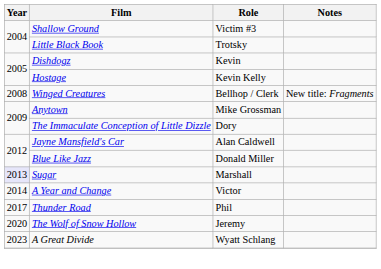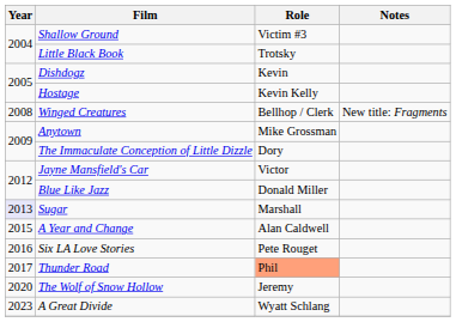 <table class="wikitable">
 <tr>
 <th>Year</th>
 <th>Film</th>
 <th>Role</th>
 <th>Notes</th>
 </tr>
 <tr>
 <td rowspan="2">2004</td>
 <td><em><a href='#'>Shallow Ground</a></em></td>
 <td>Victim #3</td>
 <td></td>
 </tr>
 <tr>
 <td><em><a href='#'>Little Black Book</a></em></td>
 <td>Trotsky</td>
 <td></td>
 </tr>
 <tr>
 <td rowspan="2">2005</td>
 <td><em><a href='#'>Dishdogz</a></em></td>
 <td>Kevin</td>
 <td></td>
 </tr>
 <tr>
 <td><em><a href='#'>Hostage</a></em></td>
 <td>Kevin Kelly</td>
 <td></td>
 </tr>
 <tr>
 <td>2008</td>
 <td><em><a href='#'>Winged Creatures</a></em></td>
 <td>Bellhop / Clerk</td>
 <td>New title: <em>Fragments</em></td>
 </tr>
 <tr>
 <td rowspan="2">2009</td>
 <td><em><a href='#'>Anytown</a></em></td>
 <td>Mike Grossman</td>
 <td></td>
 </tr>
 <tr>
 <td><em><a href='#'>The Immaculate Conception of Little Dizzle</a></em></td>
 <td>Dory</td>
 <td></td>
 </tr>
 <tr>
 <td rowspan="2">2012</td>
 <td><em><a href='#'>Jayne Mansfield's Car</a></em></td>
-<td>Alan Caldwell</td>
+<td>Victor</td>
 <td></td>
 </tr>
 <tr>
 <td><em><a href='#'>Blue Like Jazz</a></em></td>
 <td>Donald Miller</td>
 <td></td>
 </tr>
 <tr>
 <td style="background: lavender;">2013</td>
 <td><em><a href='#'>Sugar</a></em></td>
 <td>Marshall</td>
 <td></td>
 </tr>
 <tr>
-<td>2014</td>
+<td>2015</td>
 <td><em><a href='#'>A Year and Change</a></em></td>
-<td>Victor</td>
+<td>Alan Caldwell</td>
+<td></td>
+</tr>
+<tr>
+<td>2016</td>
+<td><em>Six LA Love Stories</em></td>
+<td>Pete Rouget</td>
 <td></td>
 </tr>
 <tr>
 <td>2017</td>
 <td><em><a href='#'>Thunder Road</a></em></td>
-<td>Phil</td>
+<td style="background: lightsalmon;">Phil</td>
 <td></td>
 </tr>
 <tr>
 <td>2020</td>
 <td><em><a href='#'>The Wolf of Snow Hollow</a></em></td>
 <td>Jeremy</td>
 <td></td>
 </tr>
 <tr>
 <td>2023</td>
 <td><em>A Great Divide</em></td>
 <td>Wyatt Schlang</td>
 <td></td>
 </tr>
 <tr>
 </tr>
 </table>
